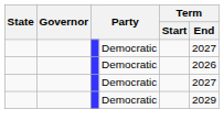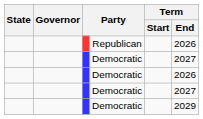 <table class="sortable wikitable" style="text-align:center;">
 <tr>
 <th rowspan="2">State</th>
 <th rowspan="2">Governor</th>
 <th colspan="2" rowspan="2">Party</th>
 <th colspan="2">Term</th>
 </tr>
 <tr>
 <th>Start</th>
 <th>End</th>
+</tr>
+<tr>
+<td data-sort-value="Alaska"></td>
+<td></td>
+<td style="background:#FF3333;"> </td>
+<td>Republican</td>
+<td></td>
+<td>2026</td>
 </tr>
 <tr>
 <td data-sort-value="California"></td>
 <td></td>
 <td style="background:#3333FF;"> </td>
 <td>Democratic</td>
 <td></td>
 <td>2027</td>
 </tr>
 <tr>
 <td data-sort-value="Hawaii"></td>
 <td></td>
 <td style="background:#3333FF;"> </td>
 <td>Democratic</td>
 <td></td>
 <td>2026</td>
 </tr>
 <tr>
 <td data-sort-value="Oregon"></td>
 <td></td>
 <td style="background:#3333FF;"> </td>
 <td>Democratic</td>
 <td></td>
 <td>2027</td>
 </tr>
 <tr>
 <td data-sort-value="Washington"></td>
 <td></td>
 <td style="background:#3333FF;"> </td>
 <td>Democratic</td>
 <td></td>
 <td>2029</td>
 </tr>
 </table>
